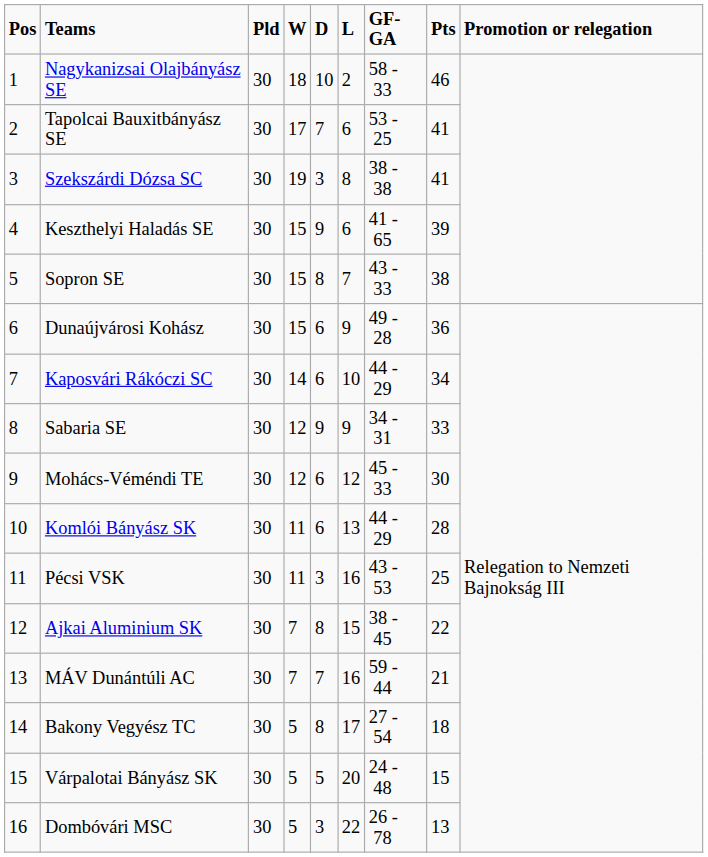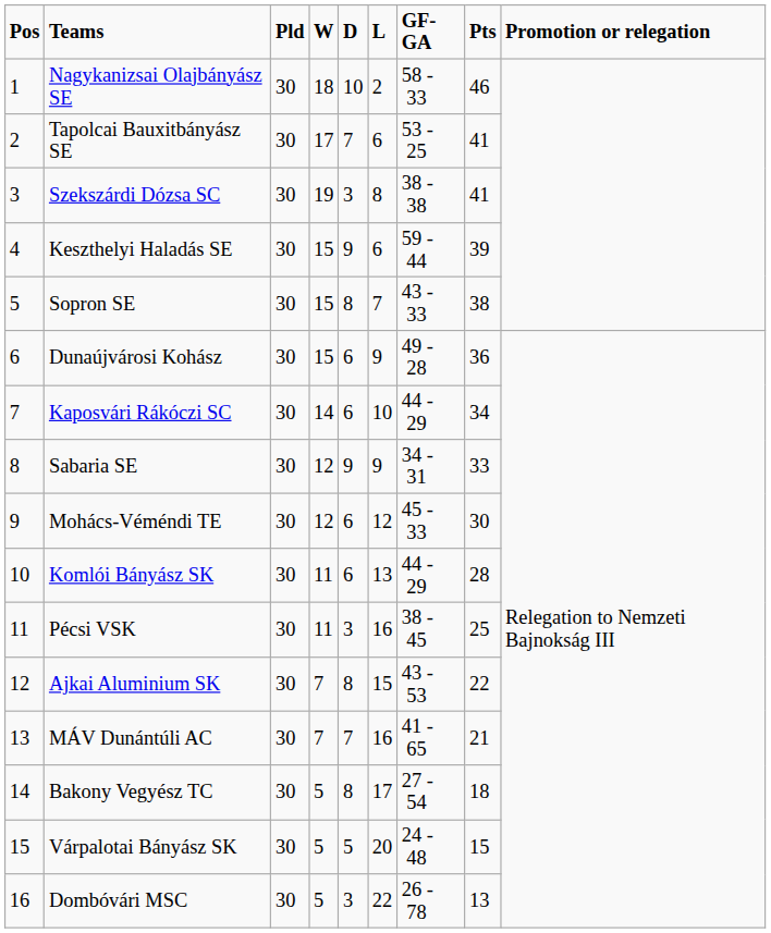 <table class="wikitable">
 <tr>
 <td><strong>Pos</strong></td>
 <td><strong>Teams</strong></td>
 <td><strong>Pld</strong></td>
 <td><strong>W</strong></td>
 <td><strong>D</strong></td>
 <td><strong>L</strong></td>
 <td><strong>GF-GA</strong></td>
 <td><strong>Pts</strong></td>
 <td><strong>Promotion or relegation</strong></td>
 </tr>
 <tr>
 <td>1</td>
 <td><a href='#'>Nagykanizsai Olajbányász SE</a></td>
 <td>30</td>
 <td>18</td>
 <td>10</td>
 <td>2</td>
 <td>58 -  33</td>
 <td>46</td>
 <td rowspan="5"></td>
 </tr>
 <tr>
 <td>2</td>
 <td>Tapolcai Bauxitbányász SE</td>
 <td>30</td>
 <td>17</td>
 <td>7</td>
 <td>6</td>
 <td>53 -  25</td>
 <td>41</td>
 </tr>
 <tr>
 <td>3</td>
 <td><a href='#'>Szekszárdi Dózsa SC</a></td>
 <td>30</td>
 <td>19</td>
 <td>3</td>
 <td>8</td>
 <td>38 -  38</td>
 <td>41</td>
 </tr>
 <tr>
 <td>4</td>
 <td>Keszthelyi Haladás SE</td>
 <td>30</td>
 <td>15</td>
 <td>9</td>
 <td>6</td>
-<td>41 -  65</td>
+<td>59 -  44</td>
 <td>39</td>
 </tr>
 <tr>
 <td>5</td>
 <td>Sopron SE</td>
 <td>30</td>
 <td>15</td>
 <td>8</td>
 <td>7</td>
 <td>43 -  33</td>
 <td>38</td>
 </tr>
 <tr>
 <td>6</td>
 <td>Dunaújvárosi Kohász</td>
 <td>30</td>
 <td>15</td>
 <td>6</td>
 <td>9</td>
 <td>49 -  28</td>
 <td>36</td>
 <td rowspan="11">Relegation to Nemzeti Bajnokság III</td>
 </tr>
 <tr>
 <td>7</td>
 <td><a href='#'>Kaposvári Rákóczi SC</a></td>
 <td>30</td>
 <td>14</td>
 <td>6</td>
 <td>10</td>
 <td>44 -  29</td>
 <td>34</td>
 </tr>
 <tr>
 <td>8</td>
 <td>Sabaria SE</td>
 <td>30</td>
 <td>12</td>
 <td>9</td>
 <td>9</td>
 <td>34 -  31</td>
 <td>33</td>
 </tr>
 <tr>
 <td>9</td>
 <td>Mohács-Véméndi TE</td>
 <td>30</td>
 <td>12</td>
 <td>6</td>
 <td>12</td>
 <td>45 -  33</td>
 <td>30</td>
 </tr>
 <tr>
 <td>10</td>
 <td><a href='#'>Komlói Bányász SK</a></td>
 <td>30</td>
 <td>11</td>
 <td>6</td>
 <td>13</td>
 <td>44 -  29</td>
 <td>28</td>
 </tr>
 <tr>
 <td>11</td>
 <td>Pécsi VSK</td>
 <td>30</td>
 <td>11</td>
 <td>3</td>
 <td>16</td>
-<td>43 -  53</td>
+<td>38 -  45</td>
 <td>25</td>
 </tr>
 <tr>
 <td>12</td>
 <td><a href='#'>Ajkai Aluminium SK</a></td>
 <td>30</td>
 <td>7</td>
 <td>8</td>
 <td>15</td>
-<td>38 -  45</td>
+<td>43 -  53</td>
 <td>22</td>
 </tr>
 <tr>
 <td>13</td>
 <td>MÁV Dunántúli AC</td>
 <td>30</td>
 <td>7</td>
 <td>7</td>
 <td>16</td>
-<td>59 -  44</td>
+<td>41 -  65</td>
 <td>21</td>
 </tr>
 <tr>
 <td>14</td>
 <td>Bakony Vegyész TC</td>
 <td>30</td>
 <td>5</td>
 <td>8</td>
 <td>17</td>
 <td>27 -  54</td>
 <td>18</td>
 </tr>
 <tr>
 <td>15</td>
 <td>Várpalotai Bányász SK</td>
 <td>30</td>
 <td>5</td>
 <td>5</td>
 <td>20</td>
 <td>24 -  48</td>
 <td>15</td>
 </tr>
 <tr>
 <td>16</td>
 <td>Dombóvári MSC</td>
 <td>30</td>
 <td>5</td>
 <td>3</td>
 <td>22</td>
 <td>26 -  78</td>
 <td>13</td>
 </tr>
 </table>
